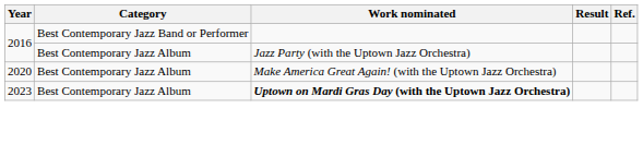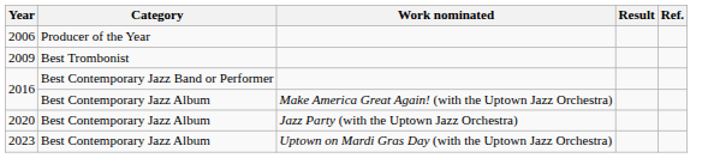 <table class="wikitable">
 <tr>
 <th>Year</th>
 <th>Category</th>
 <th>Work nominated</th>
 <th>Result</th>
 <th>Ref.</th>
+</tr>
+<tr>
+<td>2006</td>
+<td>Producer of the Year</td>
+<td></td>
+<td></td>
+<td></td>
+</tr>
+<tr>
+<td>2009</td>
+<td>Best Trombonist</td>
+<td></td>
+<td></td>
+<td></td>
 </tr>
 <tr>
 <td rowspan="2">2016</td>
 <td>Best Contemporary Jazz Band or Performer</td>
 <td></td>
 <td></td>
 <td></td>
 </tr>
 <tr>
 <td>Best Contemporary Jazz Album</td>
-<td><em>Jazz Party</em> (with the Uptown Jazz Orchestra)</td>
+<td><em>Make America Great Again!</em> (with the Uptown Jazz Orchestra)</td>
 <td></td>
 <td></td>
 </tr>
 <tr>
 <td>2020</td>
 <td>Best Contemporary Jazz Album</td>
-<td><em>Make America Great Again!</em> (with the Uptown Jazz Orchestra)</td>
+<td><em>Jazz Party</em> (with the Uptown Jazz Orchestra)</td>
 <td></td>
 <td></td>
 </tr>
 <tr>
 <td>2023</td>
 <td>Best Contemporary Jazz Album</td>
-<td><strong><em>Uptown on Mardi Gras Day</em> (with the Uptown Jazz Orchestra)</strong></td>
+<td><em>Uptown on Mardi Gras Day</em> (with the Uptown Jazz Orchestra)</td>
 <td></td>
 <td></td>
 </tr>
 </table>
